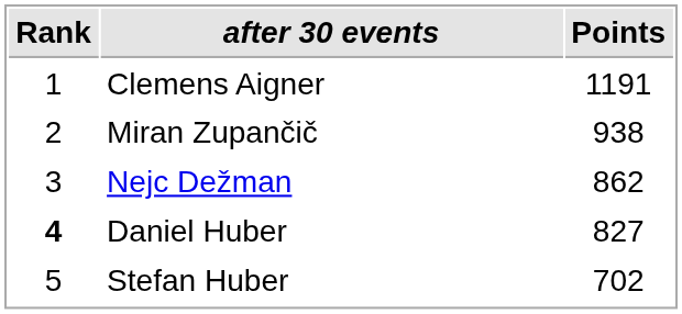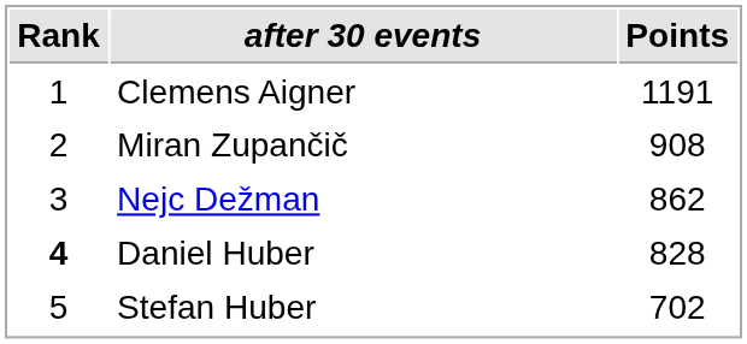 <table cellspacing="1" cellpadding="3" style="border:1px solid #aaa; font-size:86%;">
 <tr style="background:#e4e4e4;">
 <th style="border-bottom:1px solid #aaa; width:10px;">Rank</th>
 <th style="border-bottom:1px solid #aaa; width:200px;"><em>after 30 events</em></th>
 <th style="border-bottom:1px solid #aaa; width:20px;">Points</th>
 </tr>
 <tr>
 <td align=center>1</td>
 <td> Clemens Aigner</td>
 <td align=center>1191</td>
 </tr>
 <tr>
 <td align=center>2</td>
 <td> Miran Zupančič</td>
-<td align=center>938</td>
+<td align=center>908</td>
 </tr>
 <tr>
 <td align=center>3</td>
 <td> <a href='#'>Nejc Dežman</a></td>
 <td align=center>862</td>
 </tr>
 <tr>
 <td align=center><strong>4</strong></td>
 <td> Daniel Huber</td>
-<td align=center>827</td>
+<td align=center>828</td>
 </tr>
 <tr>
 <td align=center>5</td>
 <td> Stefan Huber</td>
 <td align=center>702</td>
 </tr>
 </table>
